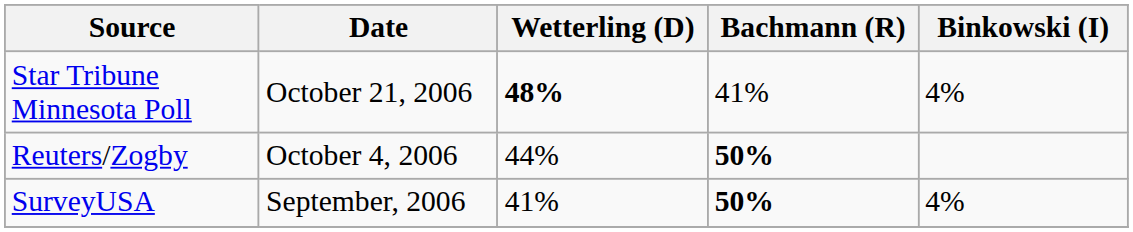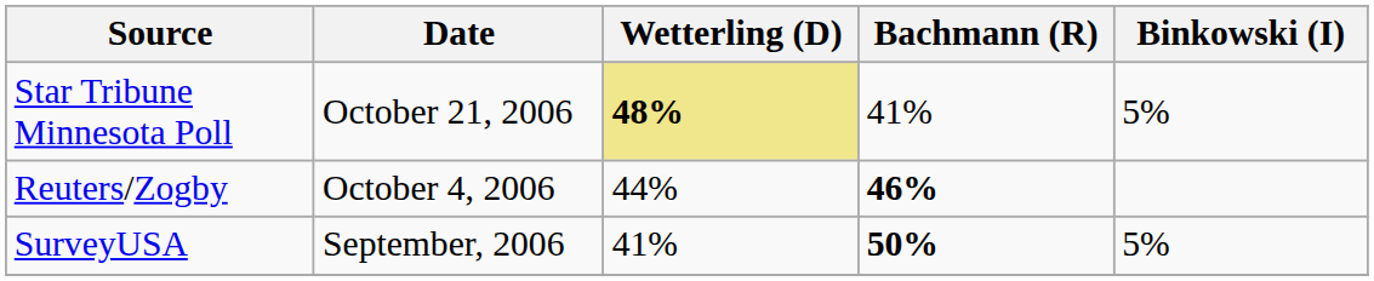 <table class=wikitable>
 <tr>
 <th width=150px>Source</th>
 <th width=150px>Date</th>
 <th width=125px>Wetterling (D)</th>
 <th width=125px>Bachmann (R)</th>
 <th width=125px>Binkowski (I)</th>
 </tr>
 <tr>
 <td><a href='#'>Star Tribune Minnesota Poll</a></td>
 <td>October 21, 2006</td>
-<td><strong>48%</strong></td>
+<td style="background: khaki;"><strong>48%</strong></td>
 <td>41%</td>
-<td>4%</td>
+<td>5%</td>
 </tr>
 <tr>
 <td><a href='#'>Reuters</a>/<a href='#'>Zogby</a></td>
 <td>October 4, 2006</td>
 <td>44%</td>
-<td><strong>50%</strong></td>
+<td><strong>46%</strong></td>
 <td></td>
 </tr>
 <tr>
 <td><a href='#'>SurveyUSA</a></td>
 <td>September, 2006</td>
 <td>41%</td>
 <td><strong>50%</strong></td>
-<td>4%</td>
+<td>5%</td>
 </tr>
 <tr>
 </tr>
 </table>
